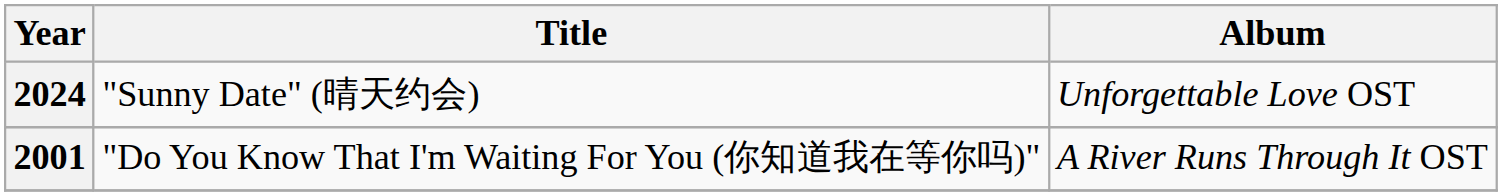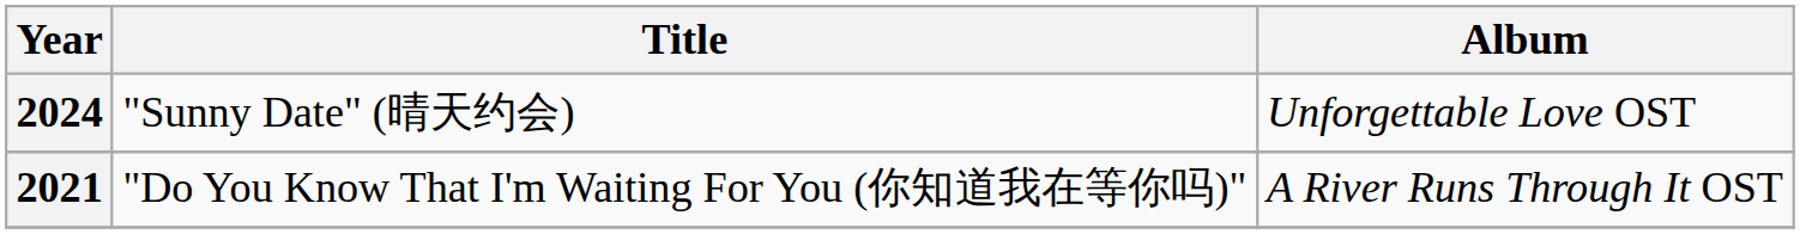 <table class="wikitable plainrowheaders">
 <tr>
 <th rowspan="1" scope="col">Year</th>
 <th rowspan="1" scope="col">Title</th>
 <th rowspan="1" scope="col">Album</th>
 </tr>
 <tr>
 <th scope="row">2024</th>
 <td>"Sunny Date" (晴天约会)</td>
 <td><em>Unforgettable Love</em> OST</td>
 </tr>
 <tr>
 </tr>
 <tr>
-<th scope="row">2001</th>
+<th scope="row">2021</th>
 <td>"Do You Know That I'm Waiting For You (你知道我在等你吗)"</td>
 <td><em> A River Runs Through It </em>OST</td>
 </tr>
 <tr>
 </tr>
 </table>
